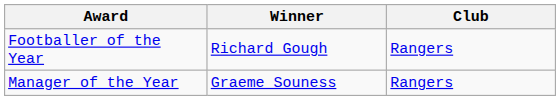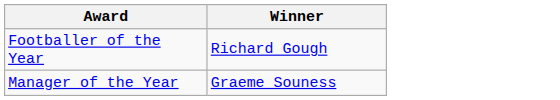 <table class="wikitable">
 <tr>
 <th width=170>Award</th>
 <th width=150>Winner</th>
-<th width=140>Club</th>
 </tr>
 <tr>
 <td><a href='#'>Footballer of the Year</a></td>
 <td> <a href='#'>Richard Gough</a></td>
-<td><a href='#'>Rangers</a></td>
 </tr>
 <tr>
 <td><a href='#'>Manager of the Year</a></td>
 <td> <a href='#'>Graeme Souness</a></td>
-<td><a href='#'>Rangers</a></td>
 </tr>
 </table>
